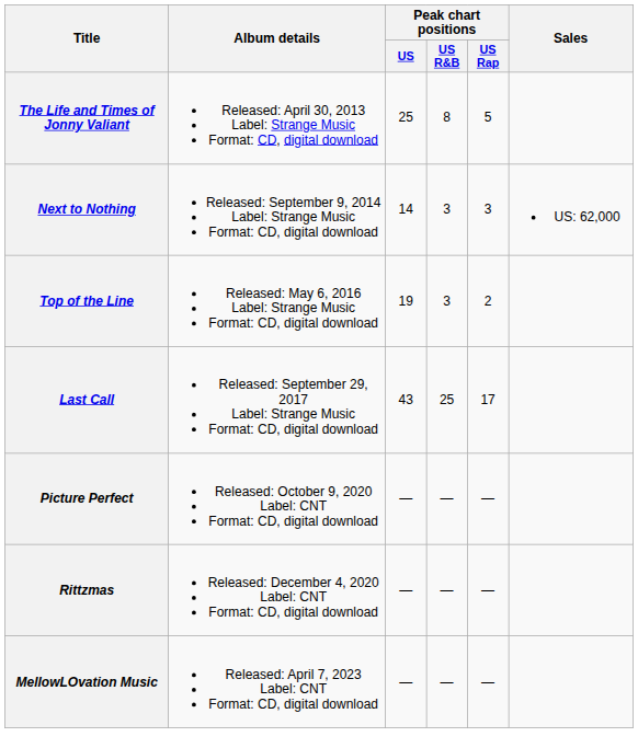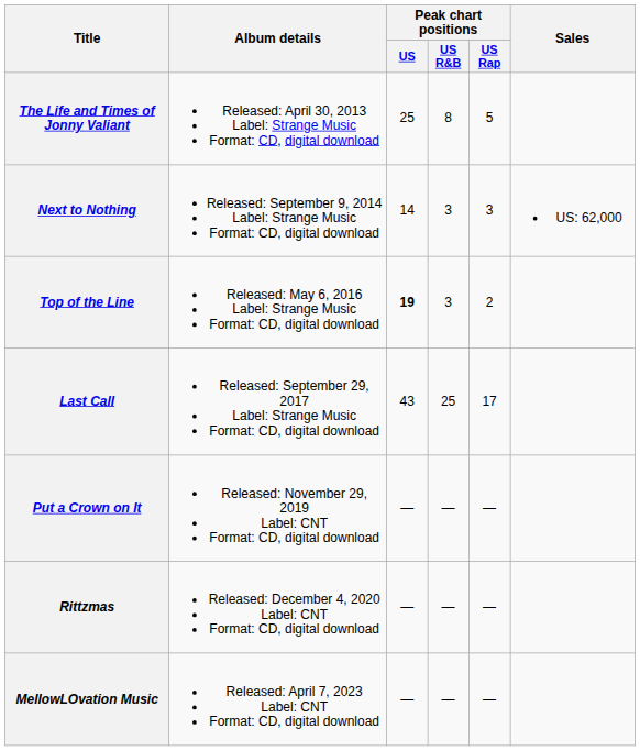 <table class="wikitable plainrowheaders" style="text-align:center;">
 <tr>
 <th scope="col" rowspan="2" style="width:12em;">Title</th>
 <th scope="col" rowspan="2" style="width:16em;">Album details</th>
 <th scope="col" colspan="3">Peak chart positions</th>
 <th scope="col" rowspan="2" style="width:9em;">Sales</th>
 </tr>
 <tr>
 <th scope="col" style="width:3em;font-size:90%;"><a href='#'>US</a></th>
 <th scope="col" style="width:3em;font-size:90%;"><a href='#'>US R&B</a></th>
 <th scope="col" style="width:3em;font-size:90%;"><a href='#'>US<br>Rap</a></th>
 </tr>
 <tr>
 <th scope="row"><em><a href='#'>The Life and Times of Jonny Valiant</a></em></th>
 <td><br><ul><li>Released: April 30, 2013</li><li>Label: <a href='#'>Strange Music</a></li><li>Format: <a href='#'>CD</a>, <a href='#'>digital download</a></li></ul></td>
 <td>25</td>
 <td>8</td>
 <td>5</td>
 <td></td>
 </tr>
 <tr>
 <th scope="row"><em><a href='#'>Next to Nothing</a></em></th>
 <td><br><ul><li>Released: September 9, 2014</li><li>Label: Strange Music</li><li>Format: CD, digital download</li></ul></td>
 <td>14</td>
 <td>3</td>
 <td>3</td>
 <td><br><ul><li>US: 62,000</li></ul></td>
 </tr>
 <tr>
 <th scope="row"><em><a href='#'>Top of the Line</a></em></th>
 <td><br><ul><li>Released: May 6, 2016</li><li>Label: Strange Music</li><li>Format: CD, digital download</li></ul></td>
-<td>19</td>
+<td><strong>19</strong></td>
 <td>3</td>
 <td>2</td>
 <td></td>
 </tr>
 <tr>
 <th scope="row"><em><a href='#'>Last Call</a></em></th>
 <td><br><ul><li>Released: September 29, 2017</li><li>Label: Strange Music</li><li>Format: CD, digital download</li></ul></td>
 <td>43</td>
 <td>25</td>
 <td>17</td>
 <td></td>
 </tr>
 <tr>
-<th scope="row"><em>Picture Perfect</em></th>
-<td><br><ul><li>Released: October 9, 2020</li><li>Label: CNT</li><li>Format: CD, digital download</li></ul></td>
+<th scope="row"><em><a href='#'>Put a Crown on It</a></em></th>
+<td><br><ul><li>Released: November 29, 2019</li><li>Label: CNT</li><li>Format: CD, digital download</li></ul></td>
 <td>—</td>
 <td>—</td>
 <td>—</td>
 <td></td>
 </tr>
 <tr>
 <th scope="row"><em>Rittzmas</em></th>
 <td><br><ul><li>Released: December 4, 2020</li><li>Label: CNT</li><li>Format: CD, digital download</li></ul></td>
 <td>—</td>
 <td>—</td>
 <td>—</td>
 <td></td>
 </tr>
 <tr>
 <th scope="row"><em>MellowLOvation Music</em></th>
 <td><br><ul><li>Released: April 7, 2023</li><li>Label: CNT</li><li>Format: CD, digital download</li></ul></td>
 <td>—</td>
 <td>—</td>
 <td>—</td>
 <td></td>
 </tr>
 </table>
